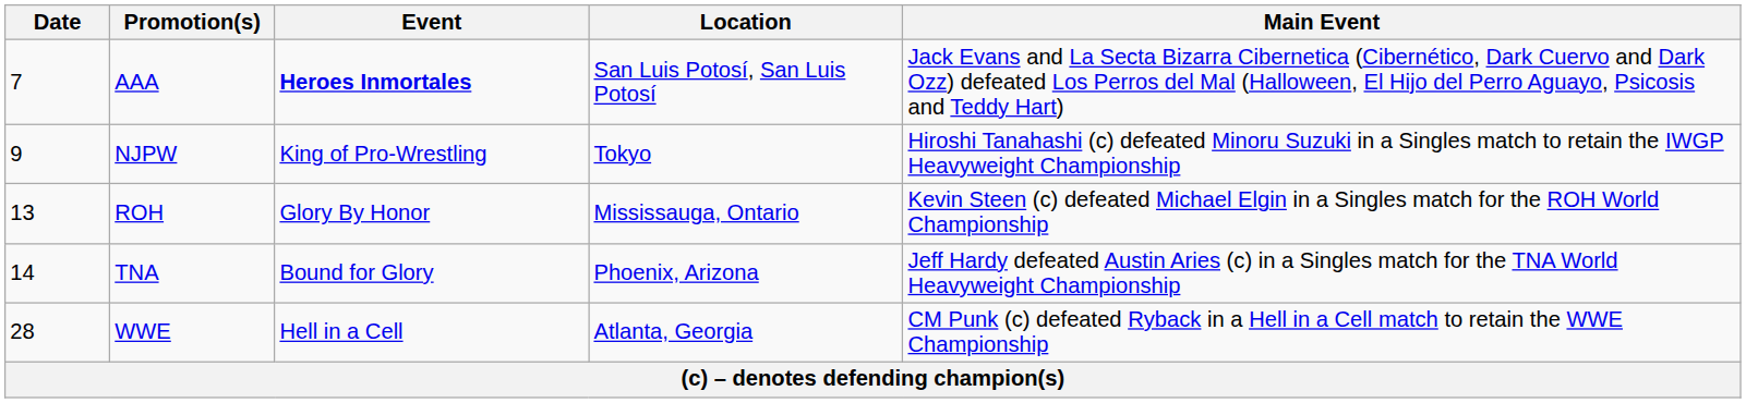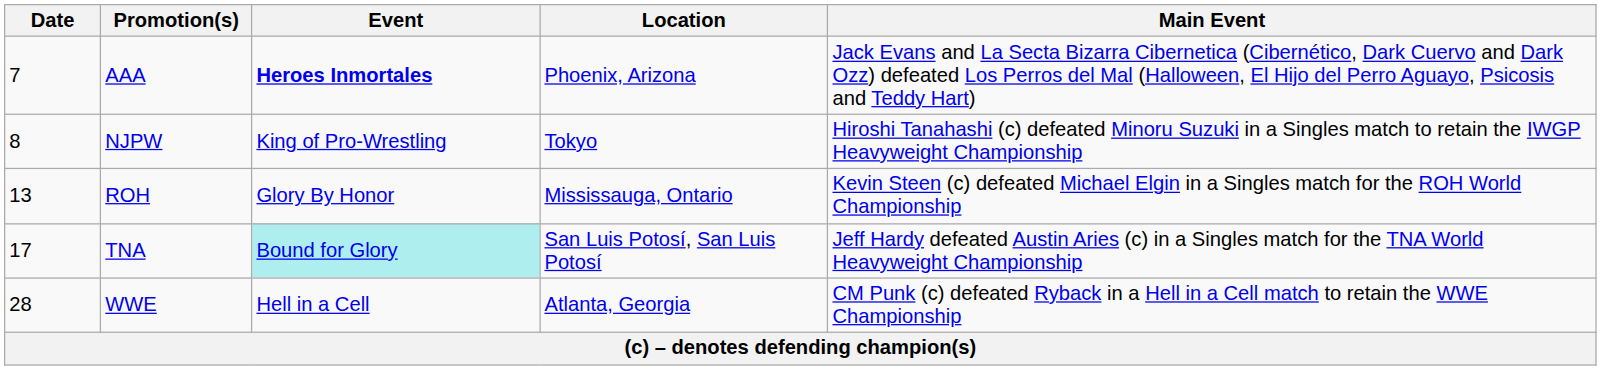 <table class="wikitable" style="width:100%;">
 <tr>
 <th width=5%>Date</th>
 <th width=5%>Promotion(s)</th>
 <th width=15%>Event</th>
 <th width=15%>Location</th>
 <th width=40%>Main Event</th>
 </tr>
 <tr>
 <td>7</td>
 <td><a href='#'>AAA</a></td>
 <td><strong><a href='#'>Heroes Inmortales</a></strong></td>
-<td><a href='#'>San Luis Potosí</a>, <a href='#'>San Luis Potosí</a></td>
+<td><a href='#'>Phoenix, Arizona</a></td>
 <td><a href='#'>Jack Evans</a> and <a href='#'>La Secta Bizarra Cibernetica</a> (<a href='#'>Cibernético</a>, <a href='#'>Dark Cuervo</a> and <a href='#'>Dark Ozz</a>) defeated <a href='#'>Los Perros del Mal</a> (<a href='#'>Halloween</a>, <a href='#'>El Hijo del Perro Aguayo</a>, <a href='#'>Psicosis</a> and <a href='#'>Teddy Hart</a>)</td>
 </tr>
 <tr>
-<td>9</td>
+<td>8</td>
 <td><a href='#'>NJPW</a></td>
 <td><a href='#'>King of Pro-Wrestling</a></td>
 <td><a href='#'>Tokyo</a></td>
 <td><a href='#'>Hiroshi Tanahashi</a> (c) defeated <a href='#'>Minoru Suzuki</a> in a Singles match to retain the <a href='#'>IWGP Heavyweight Championship</a></td>
 </tr>
 <tr>
 <td>13</td>
 <td><a href='#'>ROH</a></td>
 <td><a href='#'>Glory By Honor</a></td>
 <td><a href='#'>Mississauga, Ontario</a></td>
 <td><a href='#'>Kevin Steen</a> (c) defeated <a href='#'>Michael Elgin</a> in a Singles match for the <a href='#'>ROH World Championship</a></td>
 </tr>
 <tr>
-<td>14</td>
+<td>17</td>
 <td><a href='#'>TNA</a></td>
-<td><a href='#'>Bound for Glory</a></td>
-<td><a href='#'>Phoenix, Arizona</a></td>
+<td style="background: paleturquoise;"><a href='#'>Bound for Glory</a></td>
+<td><a href='#'>San Luis Potosí</a>, <a href='#'>San Luis Potosí</a></td>
 <td><a href='#'>Jeff Hardy</a> defeated <a href='#'>Austin Aries</a> (c) in a Singles match for the <a href='#'>TNA World Heavyweight Championship</a></td>
 </tr>
 <tr>
 <td>28</td>
 <td><a href='#'>WWE</a></td>
 <td><a href='#'>Hell in a Cell</a></td>
 <td><a href='#'>Atlanta, Georgia</a></td>
 <td><a href='#'>CM Punk</a> (c) defeated <a href='#'>Ryback</a> in a <a href='#'>Hell in a Cell match</a> to retain the <a href='#'>WWE Championship</a></td>
 </tr>
 <tr>
 <th colspan="6">(c) – denotes defending champion(s)</th>
 </tr>
 </table>
